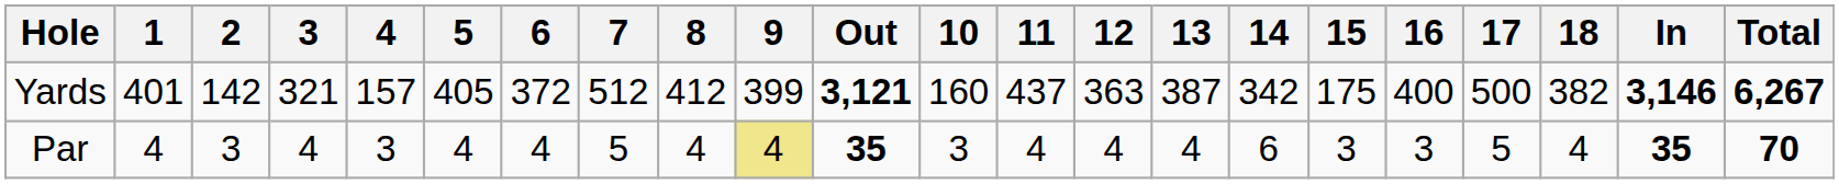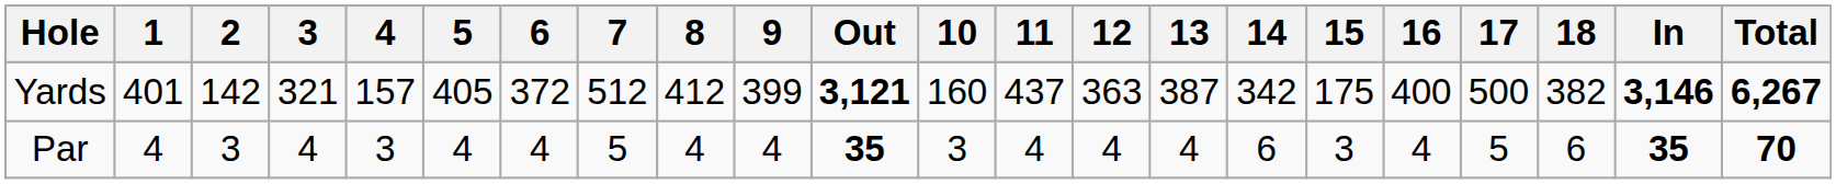 <table class="wikitable" style="text-align:center">
 <tr>
 <th align="center">Hole</th>
 <th>1</th>
 <th>2</th>
 <th>3</th>
 <th>4</th>
 <th>5</th>
 <th>6</th>
 <th>7</th>
 <th>8</th>
 <th>9</th>
 <th>Out</th>
 <th>10</th>
 <th>11</th>
 <th>12</th>
 <th>13</th>
 <th>14</th>
 <th>15</th>
 <th>16</th>
 <th>17</th>
 <th>18</th>
 <th>In</th>
 <th>Total</th>
 </tr>
 <tr>
 <td align="center">Yards</td>
 <td>401</td>
 <td>142</td>
 <td>321</td>
 <td>157</td>
 <td>405</td>
 <td>372</td>
 <td>512</td>
 <td>412</td>
 <td>399</td>
 <td><strong>3,121</strong></td>
 <td>160</td>
 <td>437</td>
 <td>363</td>
 <td>387</td>
 <td>342</td>
 <td>175</td>
 <td>400</td>
 <td>500</td>
 <td>382</td>
 <td><strong>3,146</strong></td>
 <td><strong>6,267</strong></td>
 </tr>
 <tr>
 <td align="center">Par</td>
 <td>4</td>
 <td>3</td>
 <td>4</td>
 <td>3</td>
 <td>4</td>
 <td>4</td>
 <td>5</td>
 <td>4</td>
-<td style="background: khaki;">4</td>
+<td>4</td>
 <td><strong>35</strong></td>
 <td>3</td>
 <td>4</td>
 <td>4</td>
 <td>4</td>
 <td>6</td>
 <td>3</td>
-<td>3</td>
+<td>4</td>
 <td>5</td>
-<td>4</td>
+<td>6</td>
 <td><strong>35</strong></td>
 <td><strong>70</strong></td>
 </tr>
 </table>
